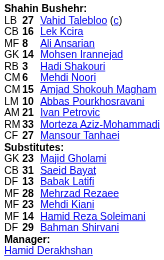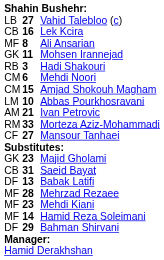 <table style="font-size: 90%" cellspacing="0" cellpadding="0" align=center>
 <tr>
 <td colspan="4"><strong>Shahin Bushehr:</strong></td>
 </tr>
 <tr>
 <th width=25></th>
 <th width=25></th>
 </tr>
 <tr>
 <td>LB</td>
 <td><strong>27</strong></td>
 <td> <a href='#'>Vahid Talebloo</a> (<a href='#'>c</a>)</td>
 </tr>
 <tr>
 <td>CB</td>
 <td><strong>16</strong></td>
 <td> <a href='#'>Lek Kcira</a></td>
 </tr>
 <tr>
 <td>MF</td>
 <td><strong>8</strong></td>
 <td> <a href='#'>Ali Ansarian</a></td>
 </tr>
 <tr>
 <td>GK</td>
-<td><strong>14</strong></td>
+<td><strong>11</strong></td>
 <td> <a href='#'>Mohsen Irannejad</a></td>
 </tr>
 <tr>
 <td>RB</td>
 <td><strong>3</strong></td>
 <td> <a href='#'>Hadi Shakouri</a> </td>
 </tr>
 <tr>
 <td>CM</td>
 <td><strong>6</strong></td>
 <td> <a href='#'>Mehdi Noori</a></td>
 </tr>
 <tr>
 <td>CM</td>
 <td><strong>15</strong></td>
 <td> <a href='#'>Amjad Shokouh Magham</a></td>
 </tr>
 <tr>
 <td>LM</td>
 <td><strong>10</strong></td>
 <td> <a href='#'>Abbas Pourkhosravani</a></td>
 </tr>
 <tr>
 <td>AM</td>
 <td><strong>21</strong></td>
 <td> <a href='#'>Ivan Petrovic</a> </td>
 </tr>
 <tr>
 <td>RM</td>
 <td><strong>33</strong></td>
 <td> <a href='#'>Morteza Aziz-Mohammadi</a> </td>
 </tr>
 <tr>
 <td>CF</td>
 <td><strong>27</strong></td>
 <td> <a href='#'>Mansour Tanhaei</a> </td>
 </tr>
 <tr>
 <td colspan=3><strong>Substitutes:</strong></td>
 </tr>
 <tr>
 <td>GK</td>
 <td><strong>23</strong></td>
 <td> <a href='#'>Majid Gholami</a></td>
 </tr>
 <tr>
 <td>CB</td>
 <td><strong>31</strong></td>
 <td> <a href='#'>Saeid Bayat</a></td>
 </tr>
 <tr>
 <td>DF</td>
 <td><strong>13</strong></td>
 <td> <a href='#'>Babak Latifi</a> </td>
 </tr>
 <tr>
 <td>MF</td>
 <td><strong>28</strong></td>
 <td> <a href='#'>Mehrzad Rezaee</a>  </td>
 </tr>
 <tr>
 <td>MF</td>
 <td><strong>23</strong></td>
 <td> <a href='#'>Mehdi Kiani</a> </td>
 </tr>
 <tr>
 <td>MF</td>
 <td><strong>14</strong></td>
 <td> <a href='#'>Hamid Reza Soleimani</a></td>
 </tr>
 <tr>
 <td>DF</td>
 <td><strong>29</strong></td>
 <td> <a href='#'>Bahman Shirvani</a></td>
 </tr>
 <tr>
 <td colspan=3><strong>Manager:</strong></td>
 </tr>
 <tr>
 <td colspan=4> <a href='#'>Hamid Derakhshan</a></td>
 </tr>
 <tr>
 </tr>
 </table>
